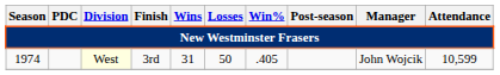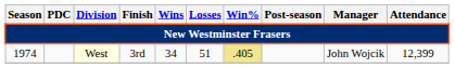 <table class="wikitable" style="text-align:center; font-size:95%">
 <tr>
 <th scope="col">Season</th>
 <th scope="col">PDC</th>
 <th scope="col"><a href='#'>Division</a></th>
 <th scope="col">Finish</th>
 <th scope="col"><a href='#'>Wins</a></th>
 <th scope="col"><a href='#'>Losses</a></th>
 <th scope="col"><a href='#'>Win%</a></th>
 <th scope="col">Post-season</th>
 <th scope="col">Manager</th>
 <th scope="col">Attendance</th>
 </tr>
 <tr>
 <td align="center" colspan="11" style="background: #002D72; color: white; border:2px solid #FF5910"><strong>New Westminster Frasers</strong></td>
 </tr>
 <tr>
 </tr>
 <tr>
 <td>1974</td>
 <td></td>
 <td style="background: lightyellow;">West</td>
 <td>3rd</td>
-<td>31</td>
-<td>50</td>
-<td>.405</td>
+<td>34</td>
+<td>51</td>
+<td style="background: khaki;">.405</td>
 <td></td>
 <td>John Wojcik</td>
-<td>10,599</td>
+<td>12,399</td>
 </tr>
 <tr>
 </tr>
 </table>
